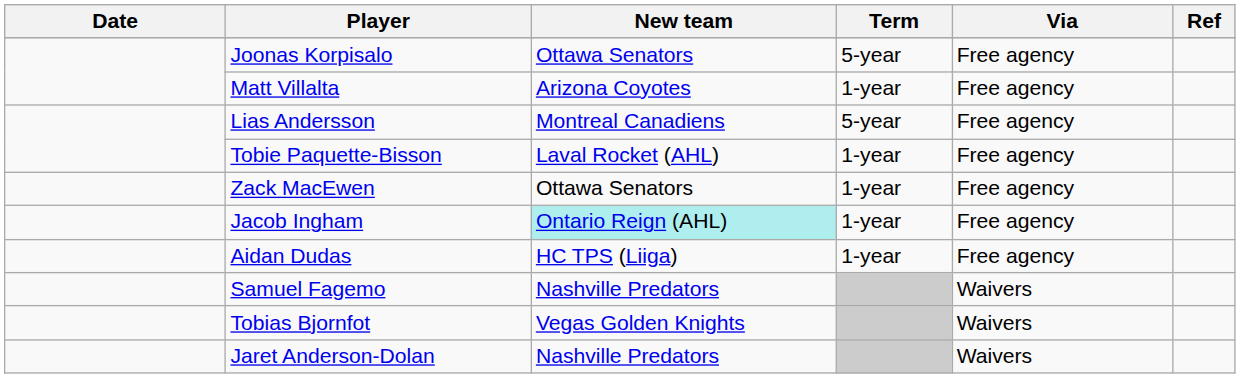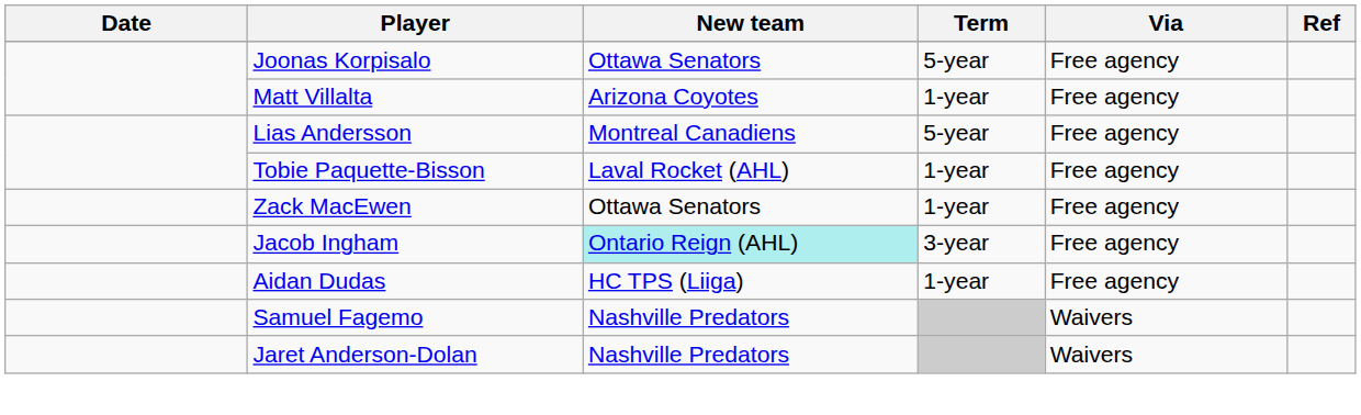 <table class="wikitable">
 <tr style="background:#ddd; text-align:center;">
 <th style="width: 10em;">Date</th>
 <th style="width: 14em;">Player</th>
 <th style="width: 14em;">New team</th>
 <th style="width: 5em;">Term</th>
 <th style="width: 10em;">Via</th>
 <th style="width: 2.5em;">Ref</th>
 </tr>
 <tr>
 </tr>
 <tr>
 <td rowspan=2></td>
 <td><a href='#'>Joonas Korpisalo</a></td>
 <td><a href='#'>Ottawa Senators</a></td>
 <td>5-year</td>
 <td>Free agency</td>
 <td></td>
 </tr>
 <tr>
 <td><a href='#'>Matt Villalta</a></td>
 <td><a href='#'>Arizona Coyotes</a></td>
 <td>1-year</td>
 <td>Free agency</td>
 <td></td>
 </tr>
 <tr>
 <td rowspan=2></td>
 <td><a href='#'>Lias Andersson</a></td>
 <td><a href='#'>Montreal Canadiens</a></td>
 <td>5-year</td>
 <td>Free agency</td>
 <td></td>
 </tr>
 <tr>
 <td><a href='#'>Tobie Paquette-Bisson</a></td>
 <td><a href='#'>Laval Rocket</a> (<a href='#'>AHL</a>)</td>
 <td>1-year</td>
 <td>Free agency</td>
 <td></td>
 </tr>
 <tr>
 <td></td>
 <td><a href='#'>Zack MacEwen</a></td>
 <td>Ottawa Senators</td>
 <td>1-year</td>
 <td>Free agency</td>
 <td></td>
 </tr>
 <tr>
 <td></td>
 <td><a href='#'>Jacob Ingham</a></td>
 <td style="background: paleturquoise;"><a href='#'>Ontario Reign</a> (AHL)</td>
-<td>1-year</td>
+<td>3-year</td>
 <td>Free agency</td>
 <td></td>
 </tr>
 <tr>
 <td></td>
 <td><a href='#'>Aidan Dudas</a></td>
 <td><a href='#'>HC TPS</a> (<a href='#'>Liiga</a>)</td>
 <td>1-year</td>
 <td>Free agency</td>
 <td></td>
 </tr>
 <tr>
 <td></td>
 <td><a href='#'>Samuel Fagemo</a></td>
 <td><a href='#'>Nashville Predators</a></td>
 <td style="background:#ccc;"></td>
 <td>Waivers</td>
 <td></td>
 </tr>
 <tr>
 <td></td>
-<td><a href='#'>Tobias Bjornfot</a></td>
-<td><a href='#'>Vegas Golden Knights</a></td>
-<td style="background:#ccc;"></td>
-<td>Waivers</td>
-<td></td>
-</tr>
-<tr>
-<td></td>
 <td><a href='#'>Jaret Anderson-Dolan</a></td>
 <td><a href='#'>Nashville Predators</a></td>
 <td style="background:#ccc;"></td>
 <td>Waivers</td>
 <td></td>
 </tr>
 </table>
